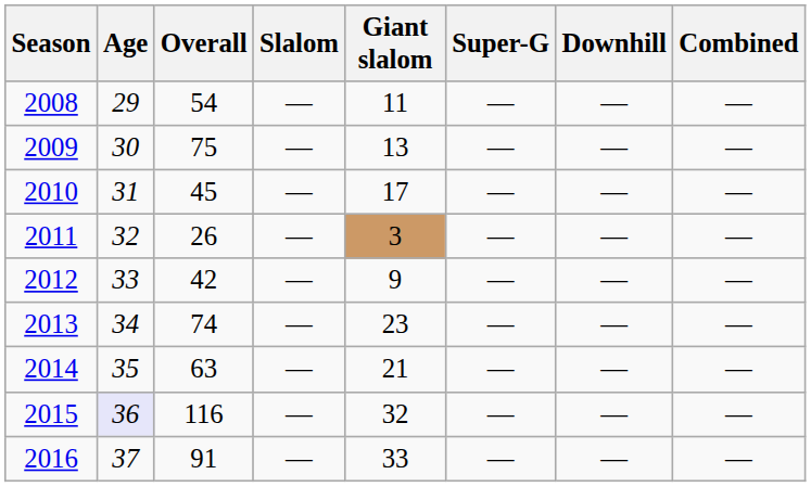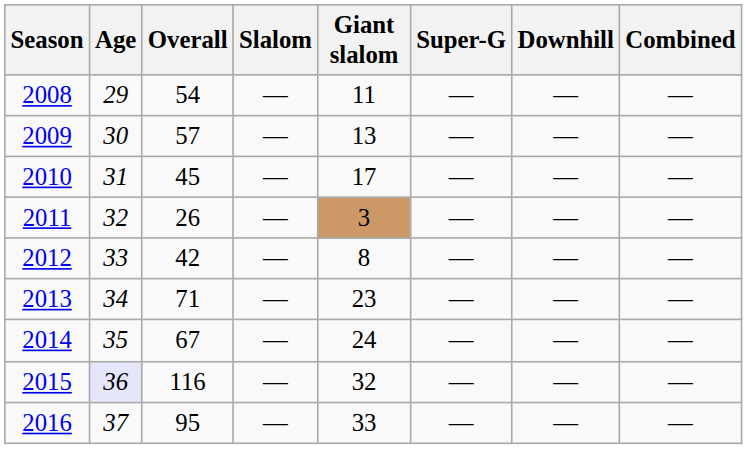 <table class="wikitable" style="text-align:center; font-size:95%;">
 <tr>
 <th>Season</th>
 <th>Age</th>
 <th>Overall</th>
 <th>Slalom</th>
 <th>Giant<br> slalom </th>
 <th>Super-G</th>
 <th>Downhill</th>
 <th>Combined</th>
 </tr>
 <tr>
 <td><a href='#'>2008</a></td>
 <td><em>29</em></td>
 <td>54</td>
 <td>—</td>
 <td>11</td>
 <td>—</td>
 <td>—</td>
 <td>—</td>
 </tr>
 <tr>
 <td><a href='#'>2009</a></td>
 <td><em>30</em></td>
-<td>75</td>
+<td>57</td>
 <td>—</td>
 <td>13</td>
 <td>—</td>
 <td>—</td>
 <td>—</td>
 </tr>
 <tr>
 <td><a href='#'>2010</a></td>
 <td><em>31</em></td>
 <td>45</td>
 <td>—</td>
 <td>17</td>
 <td>—</td>
 <td>—</td>
 <td>—</td>
 </tr>
 <tr>
 <td><a href='#'>2011</a></td>
 <td><em>32</em></td>
 <td>26</td>
 <td>—</td>
 <td bgcolor=cc9966>3</td>
 <td>—</td>
 <td>—</td>
 <td>—</td>
 </tr>
 <tr>
 <td><a href='#'>2012</a></td>
 <td><em>33</em></td>
 <td>42</td>
 <td>—</td>
-<td>9</td>
+<td>8</td>
 <td>—</td>
 <td>—</td>
 <td>—</td>
 </tr>
 <tr>
 <td><a href='#'>2013</a></td>
 <td><em>34</em></td>
-<td>74</td>
+<td>71</td>
 <td>—</td>
 <td>23</td>
 <td>—</td>
 <td>—</td>
 <td>—</td>
 </tr>
 <tr>
 <td><a href='#'>2014</a></td>
 <td><em>35</em></td>
-<td>63</td>
+<td>67</td>
 <td>—</td>
-<td>21</td>
+<td>24</td>
 <td>—</td>
 <td>—</td>
 <td>—</td>
 </tr>
 <tr>
 <td><a href='#'>2015</a></td>
 <td style="background: lavender;"><em>36</em></td>
 <td>116</td>
 <td>—</td>
 <td>32</td>
 <td>—</td>
 <td>—</td>
 <td>—</td>
 </tr>
 <tr>
 <td><a href='#'>2016</a></td>
 <td><em>37</em></td>
-<td>91</td>
+<td>95</td>
 <td>—</td>
 <td>33</td>
 <td>—</td>
 <td>—</td>
 <td>—</td>
 </tr>
 </table>
